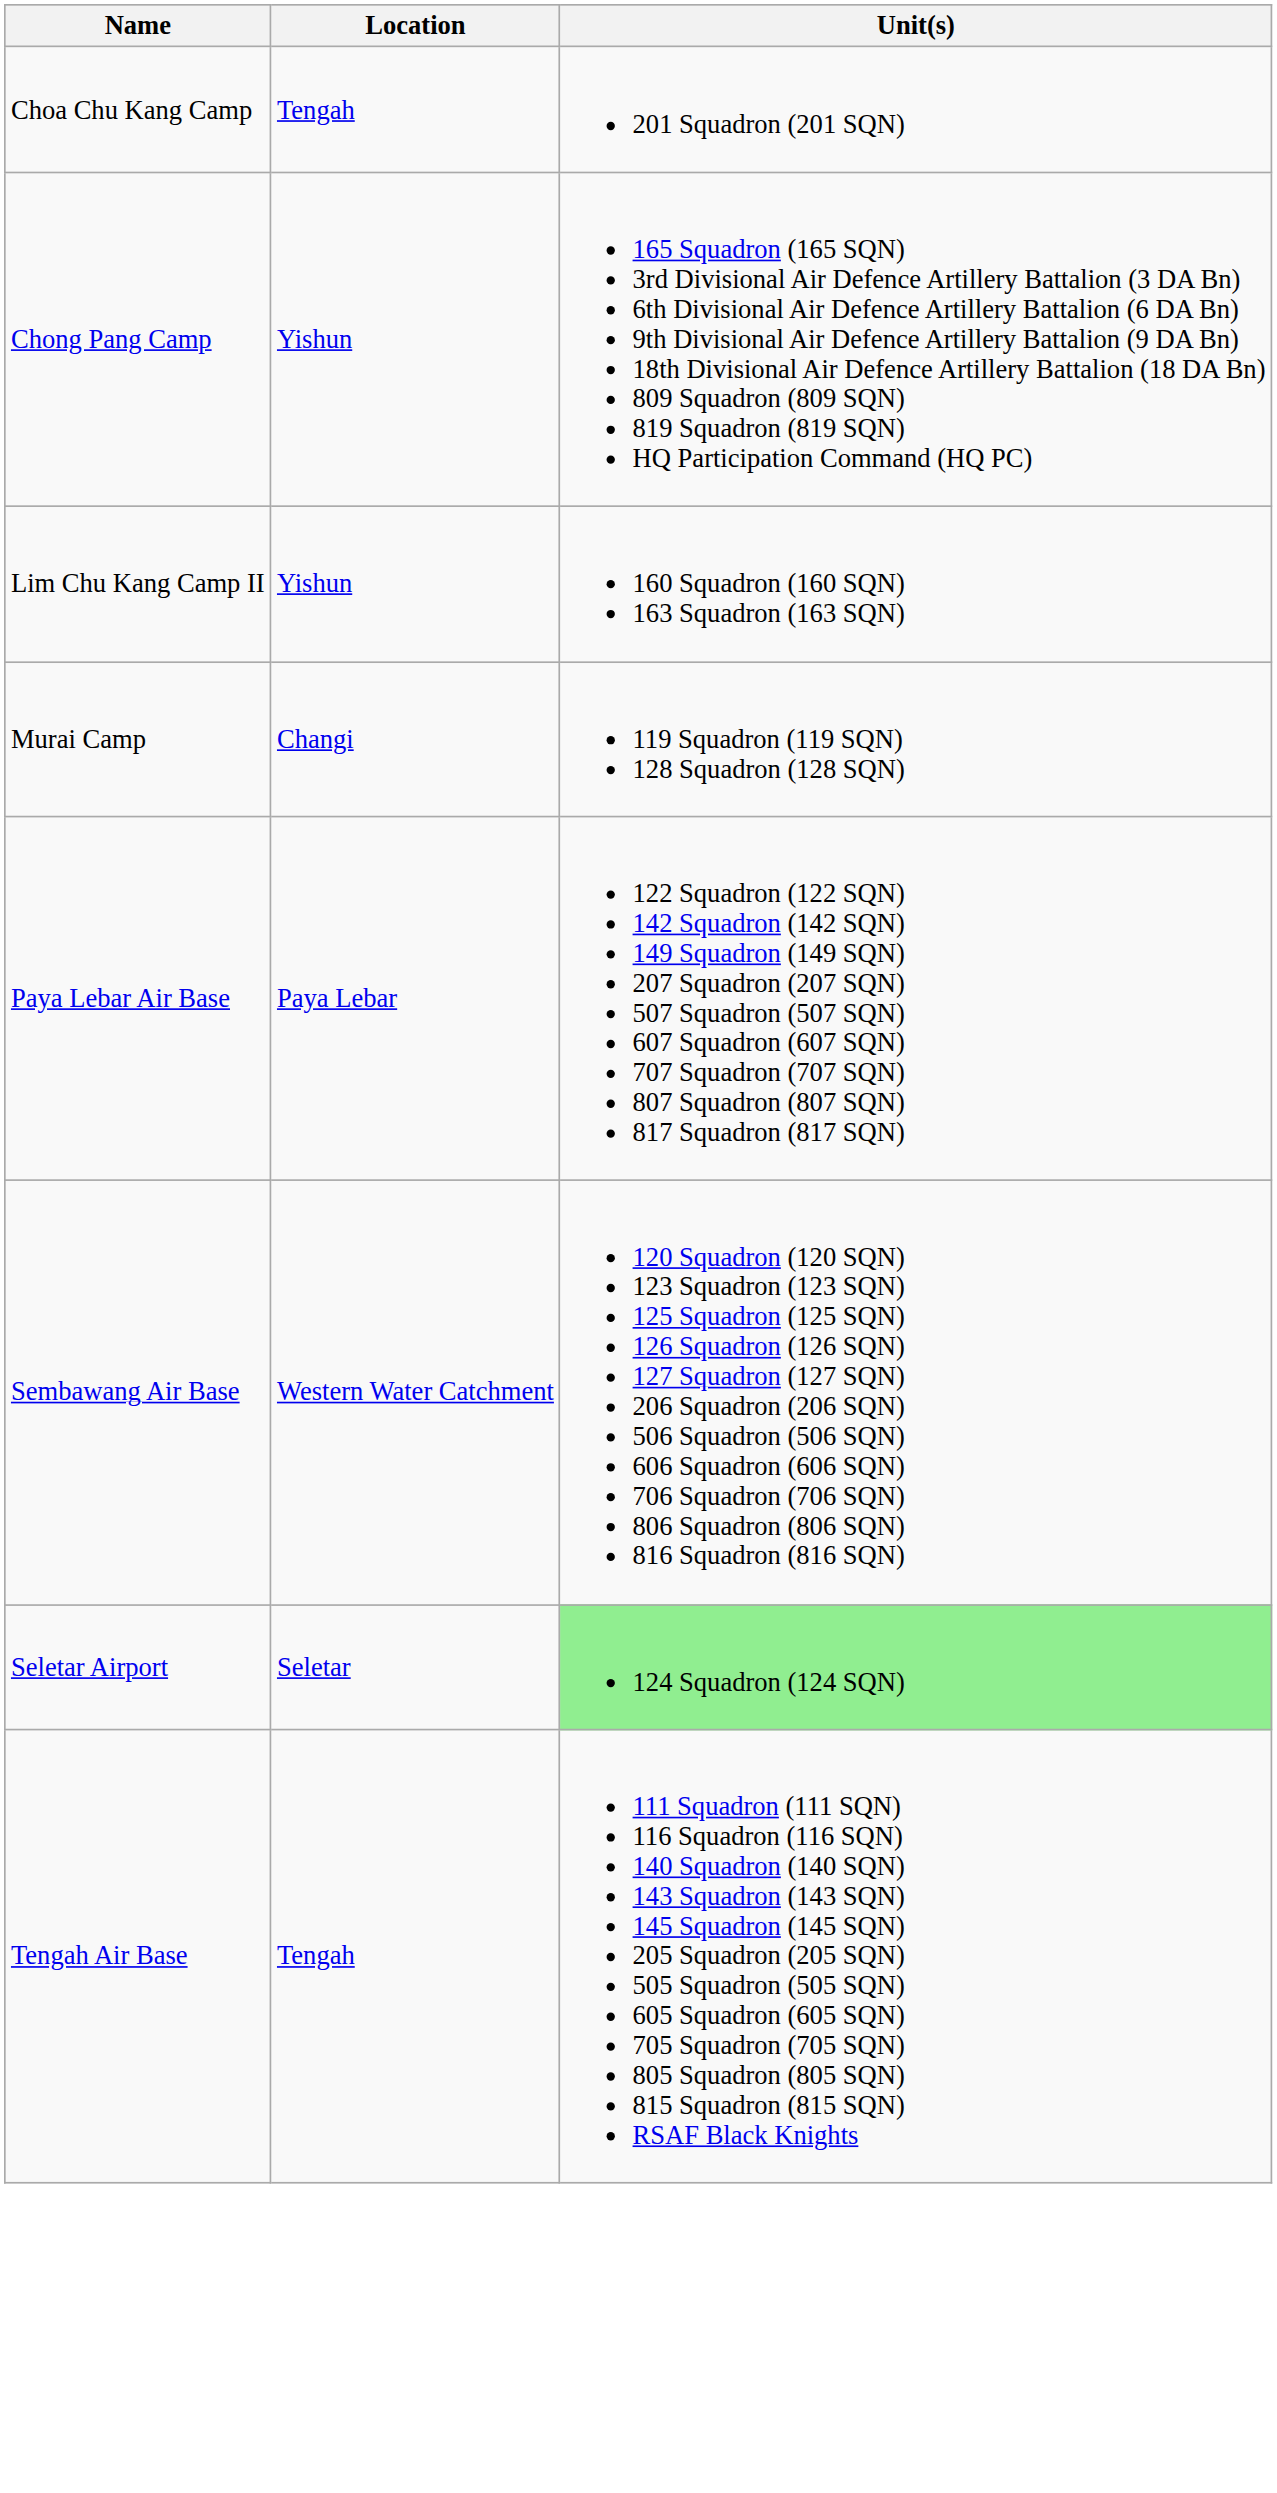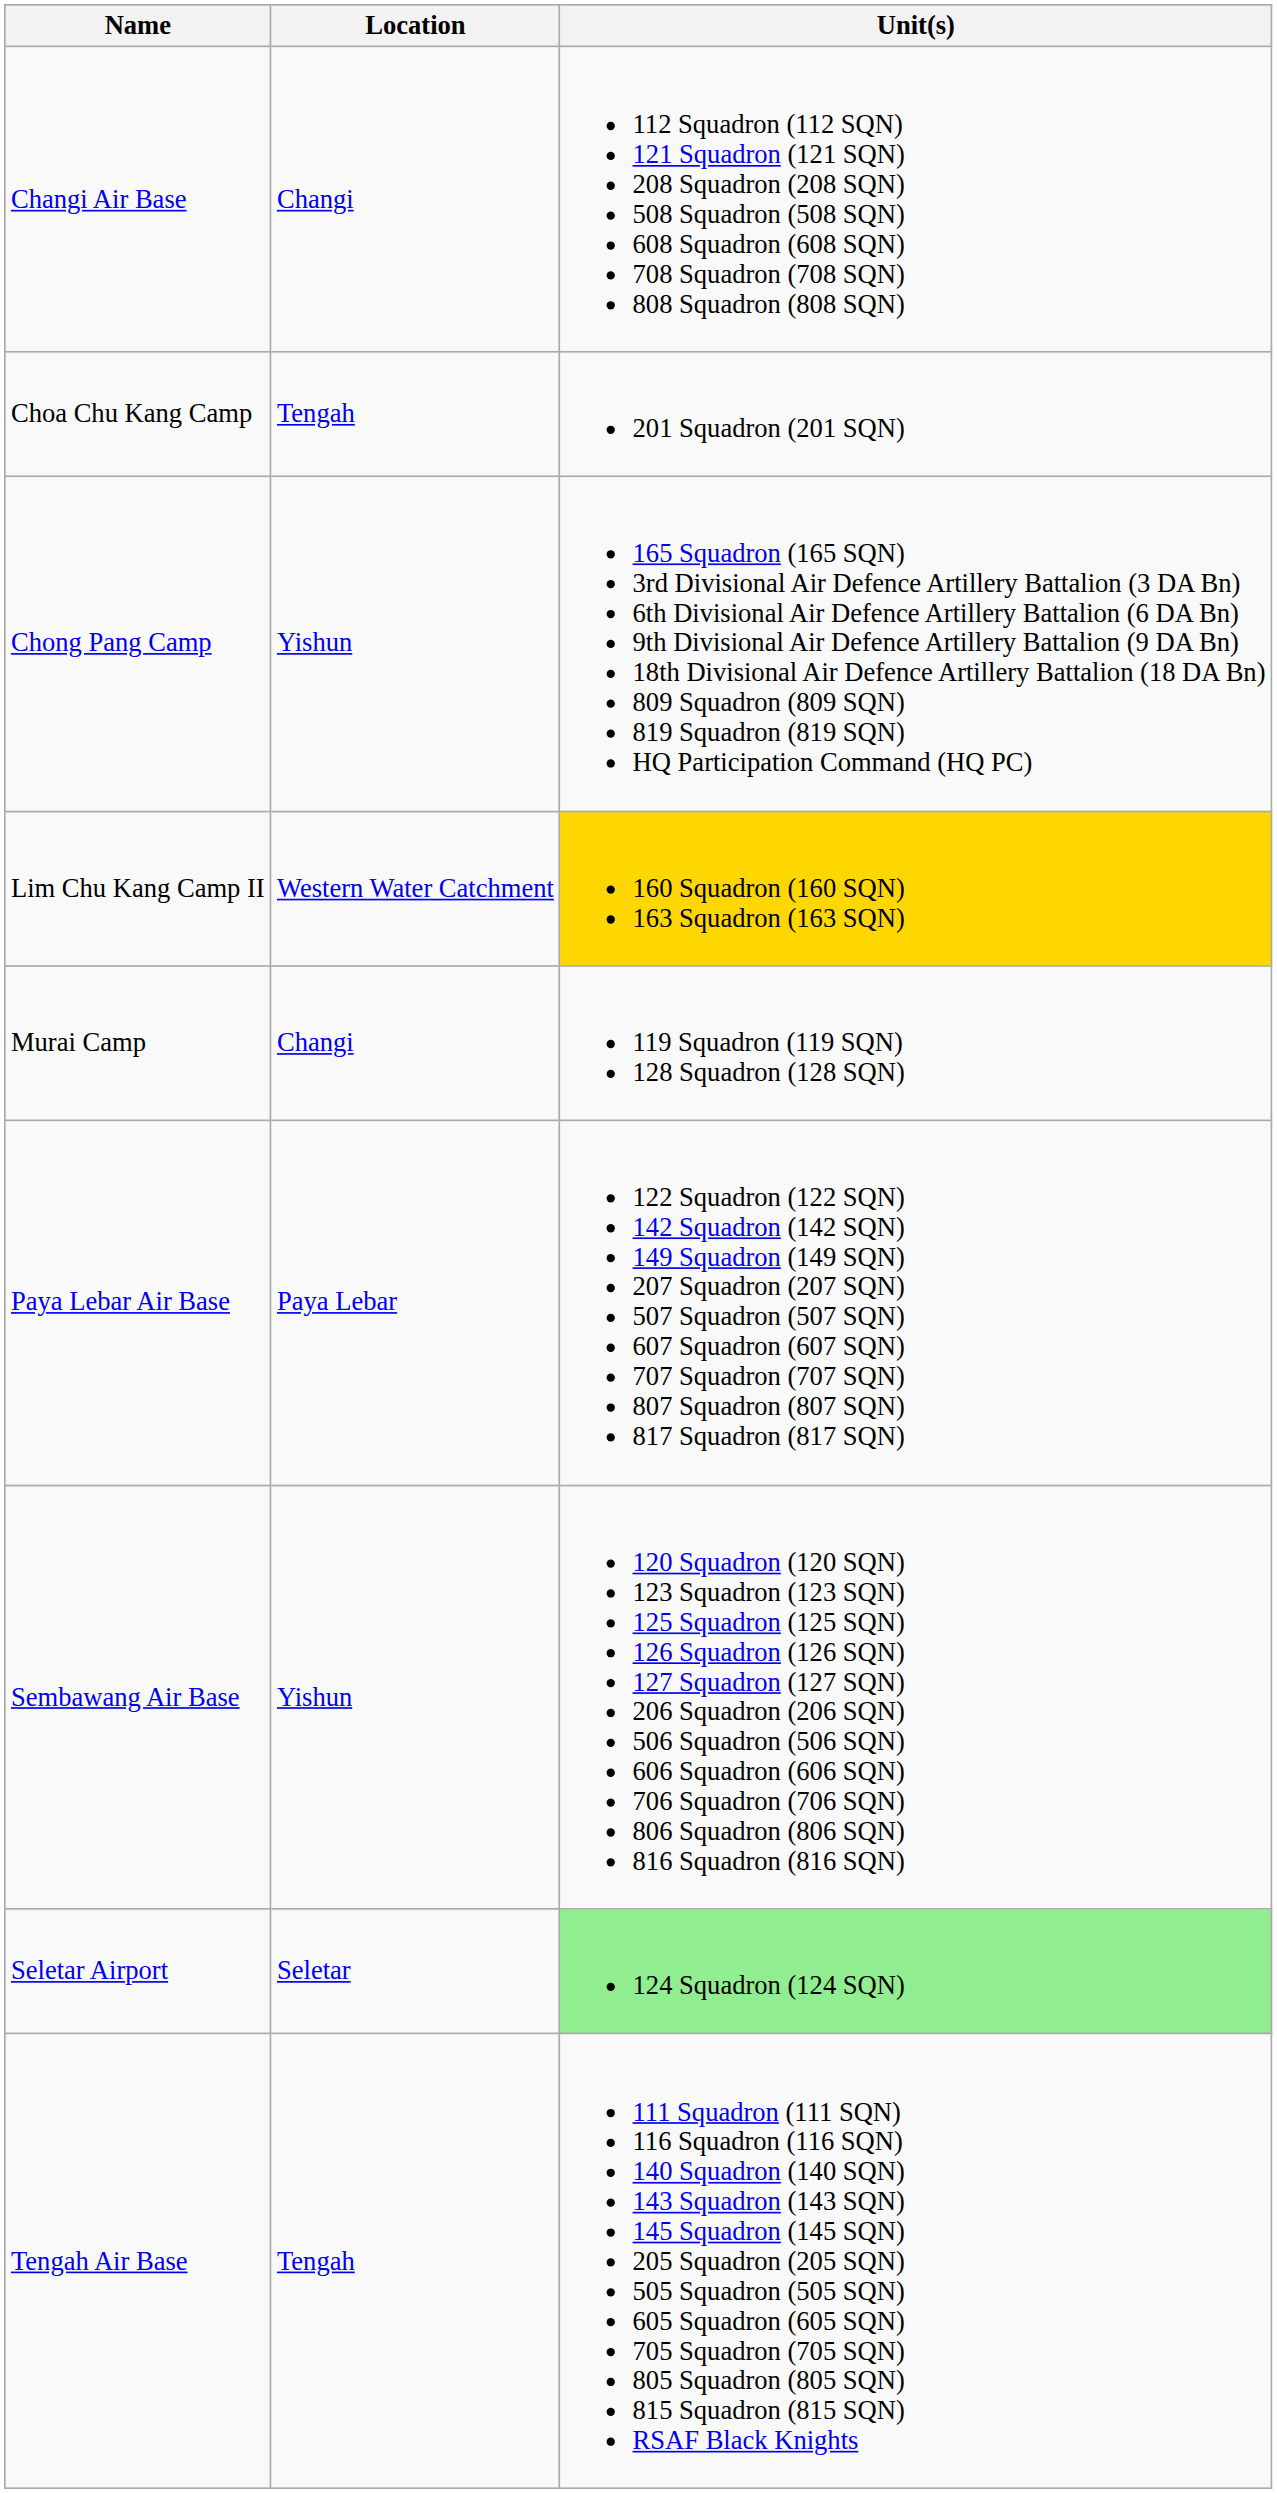 <table class="wikitable sortable">
 <tr>
 <th>Name</th>
 <th>Location</th>
 <th class=unsortable>Unit(s)</th>
+</tr>
+<tr>
+<td><a href='#'>Changi Air Base</a></td>
+<td><a href='#'>Changi</a></td>
+<td><br><ul><li>112 Squadron (112 SQN)</li><li><a href='#'>121 Squadron</a> (121 SQN)</li><li>208 Squadron (208 SQN)</li><li>508 Squadron (508 SQN)</li><li>608 Squadron (608 SQN)</li><li>708 Squadron (708 SQN)</li><li>808 Squadron (808 SQN)</li></ul></td>
 </tr>
 <tr>
 <td>Choa Chu Kang Camp</td>
 <td><a href='#'>Tengah</a></td>
 <td><br><ul><li>201 Squadron (201 SQN)</li></ul></td>
 </tr>
 <tr>
 <td><a href='#'>Chong Pang Camp</a></td>
 <td><a href='#'>Yishun</a></td>
 <td><br><ul><li><a href='#'>165 Squadron</a> (165 SQN)</li><li>3rd Divisional Air Defence Artillery Battalion (3 DA Bn)</li><li>6th Divisional Air Defence Artillery Battalion (6 DA Bn)</li><li>9th Divisional Air Defence Artillery Battalion (9 DA Bn)</li><li>18th Divisional Air Defence Artillery Battalion (18 DA Bn)</li><li>809 Squadron (809 SQN)</li><li>819 Squadron (819 SQN)</li><li>HQ Participation Command (HQ PC)</li></ul></td>
 </tr>
 <tr>
 <td>Lim Chu Kang Camp II</td>
-<td><a href='#'>Yishun</a></td>
-<td><br><ul><li>160 Squadron (160 SQN)</li><li>163 Squadron (163 SQN)</li></ul></td>
+<td><a href='#'>Western Water Catchment</a></td>
+<td style="background: gold;"><br><ul><li>160 Squadron (160 SQN)</li><li>163 Squadron (163 SQN)</li></ul></td>
 </tr>
 <tr>
 <td>Murai Camp</td>
 <td><a href='#'>Changi</a></td>
 <td><br><ul><li>119 Squadron (119 SQN)</li><li>128 Squadron (128 SQN)</li></ul></td>
 </tr>
 <tr>
 <td><a href='#'>Paya Lebar Air Base</a></td>
 <td><a href='#'>Paya Lebar</a></td>
 <td><br><ul><li>122 Squadron (122 SQN)</li><li><a href='#'>142 Squadron</a> (142 SQN)</li><li><a href='#'>149 Squadron</a> (149 SQN)</li><li>207 Squadron (207 SQN)</li><li>507 Squadron (507 SQN)</li><li>607 Squadron (607 SQN)</li><li>707 Squadron (707 SQN)</li><li>807 Squadron (807 SQN)</li><li>817 Squadron (817 SQN)</li></ul></td>
 </tr>
 <tr>
 <td><a href='#'>Sembawang Air Base</a></td>
-<td><a href='#'>Western Water Catchment</a></td>
+<td><a href='#'>Yishun</a></td>
 <td><br><ul><li><a href='#'>120 Squadron</a> (120 SQN)</li><li>123 Squadron (123 SQN)</li><li><a href='#'>125 Squadron</a> (125 SQN)</li><li><a href='#'>126 Squadron</a> (126 SQN)</li><li><a href='#'>127 Squadron</a> (127 SQN)</li><li>206 Squadron (206 SQN)</li><li>506 Squadron (506 SQN)</li><li>606 Squadron (606 SQN)</li><li>706 Squadron (706 SQN)</li><li>806 Squadron (806 SQN)</li><li>816 Squadron (816 SQN)</li></ul></td>
 </tr>
 <tr>
 <td><a href='#'>Seletar Airport</a></td>
 <td><a href='#'>Seletar</a></td>
 <td style="background: lightgreen;"><br><ul><li>124 Squadron (124 SQN)</li></ul></td>
 </tr>
 <tr>
 <td><a href='#'>Tengah Air Base</a></td>
 <td><a href='#'>Tengah</a></td>
 <td><br><ul><li><a href='#'>111 Squadron</a> (111 SQN)</li><li>116 Squadron (116 SQN)</li><li><a href='#'>140 Squadron</a> (140 SQN)</li><li><a href='#'>143 Squadron</a> (143 SQN)</li><li><a href='#'>145 Squadron</a> (145 SQN)</li><li>205 Squadron (205 SQN)</li><li>505 Squadron (505 SQN)</li><li>605 Squadron (605 SQN)</li><li>705 Squadron (705 SQN)</li><li>805 Squadron (805 SQN)</li><li>815 Squadron (815 SQN)</li><li><a href='#'>RSAF Black Knights</a></li></ul></td>
 </tr>
 </table>
